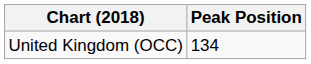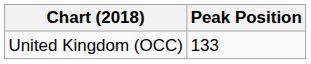 <table class="wikitable">
 <tr>
 <th>Chart (2018)</th>
 <th>Peak Position</th>
 </tr>
 <tr>
 <td>United Kingdom (OCC)</td>
-<td>134</td>
+<td>133</td>
 </tr>
 </table>
